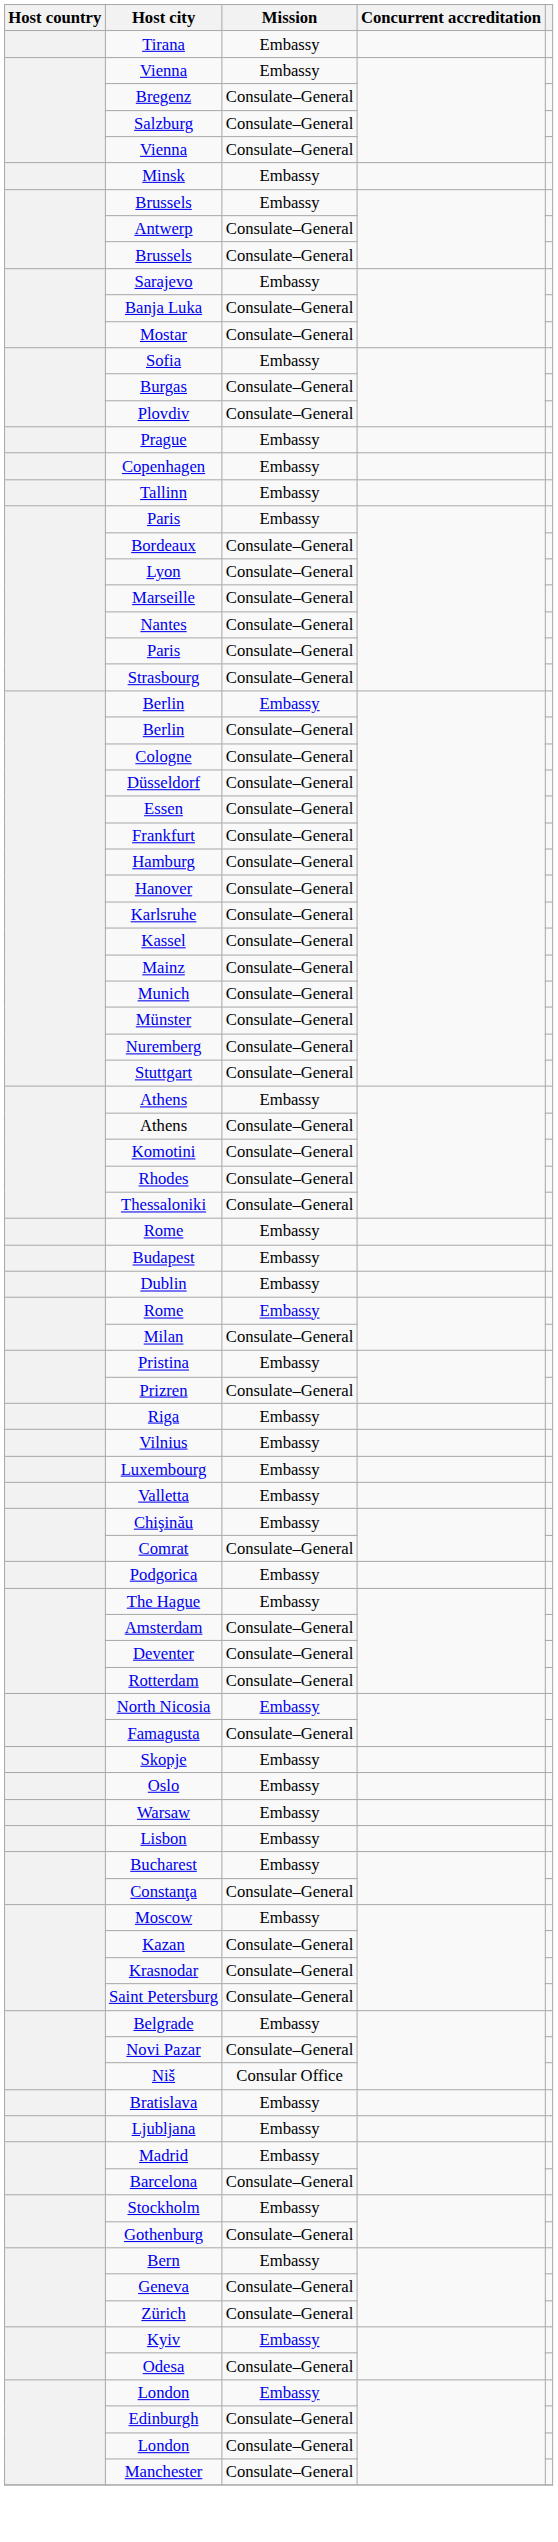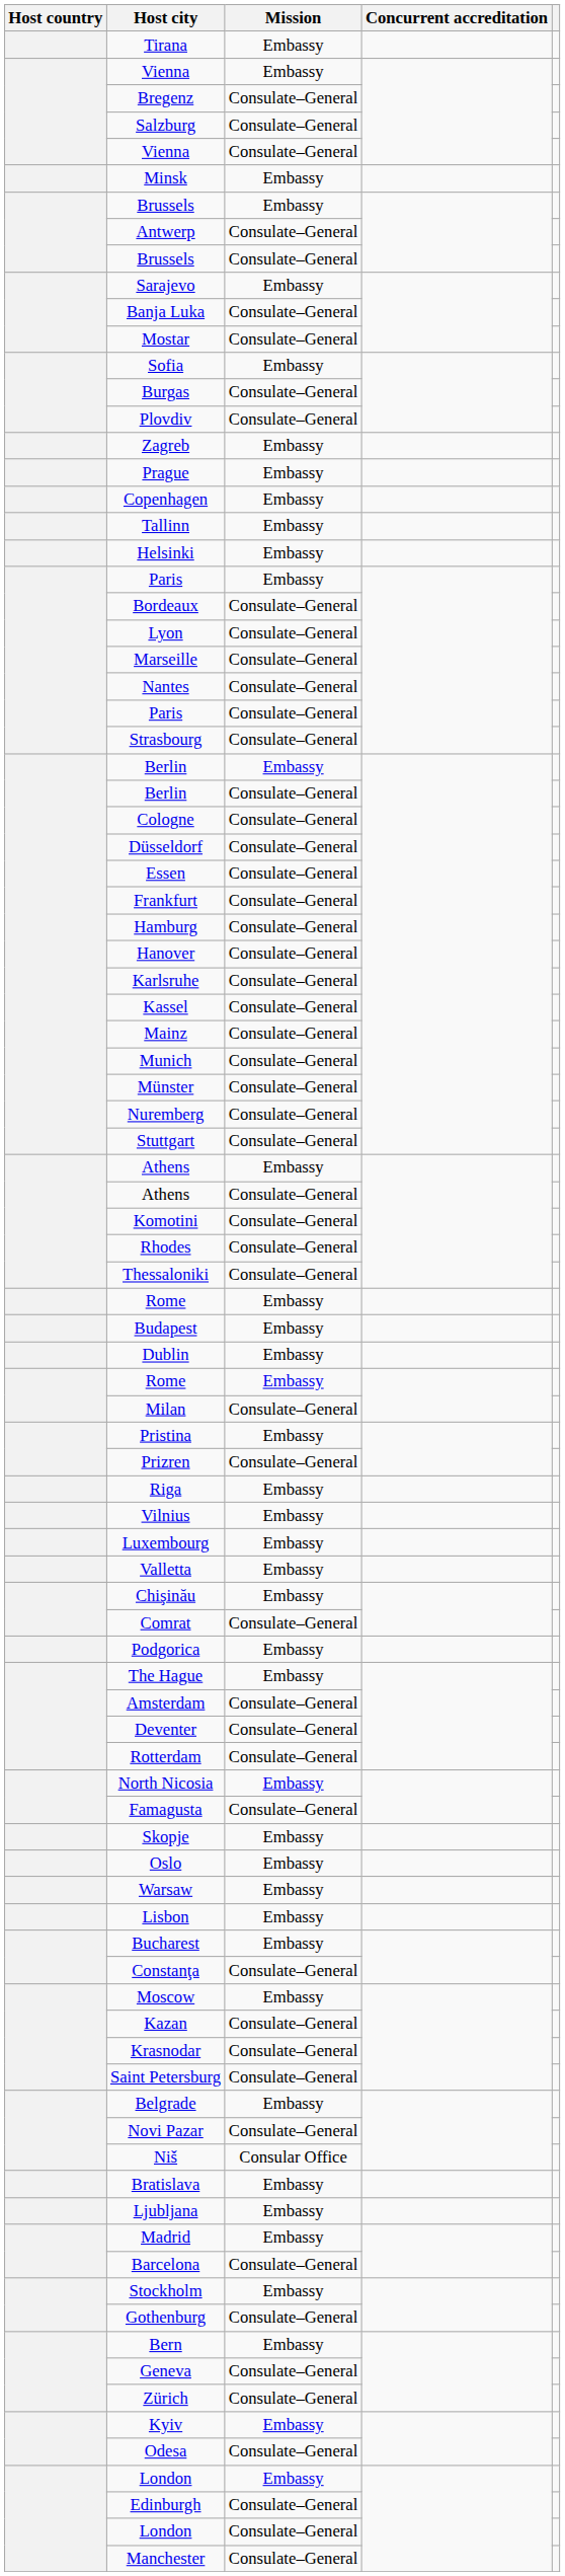 <table class="wikitable plainrowheaders" style="text-align:center;">
 <tr>
 <th scope="col">Host country</th>
 <th scope="col">Host city</th>
 <th scope="col">Mission</th>
 <th scope="col">Concurrent accreditation</th>
 <th scope="col"></th>
 </tr>
 <tr>
 <th scope="row"></th>
 <td><a href='#'>Tirana</a></td>
 <td>Embassy</td>
 <td></td>
 <td></td>
 </tr>
 <tr>
 <th rowspan="4" scope="row"></th>
 <td><a href='#'>Vienna</a></td>
 <td>Embassy</td>
 <td rowspan="4"></td>
 <td></td>
 </tr>
 <tr>
 <td><a href='#'>Bregenz</a></td>
 <td>Consulate–General</td>
 <td></td>
 </tr>
 <tr>
 <td><a href='#'>Salzburg</a></td>
 <td>Consulate–General</td>
 <td></td>
 </tr>
 <tr>
 <td><a href='#'>Vienna</a></td>
 <td>Consulate–General</td>
 <td></td>
 </tr>
 <tr>
 <th scope="row"></th>
 <td><a href='#'>Minsk</a></td>
 <td>Embassy</td>
 <td></td>
 <td></td>
 </tr>
 <tr>
 <th rowspan="3" scope="row"></th>
 <td><a href='#'>Brussels</a></td>
 <td>Embassy</td>
 <td rowspan="3"></td>
 <td></td>
 </tr>
 <tr>
 <td><a href='#'>Antwerp</a></td>
 <td>Consulate–General</td>
 <td></td>
 </tr>
 <tr>
 <td><a href='#'>Brussels</a></td>
 <td>Consulate–General</td>
 <td></td>
 </tr>
 <tr>
 <th rowspan="3" scope="row"></th>
 <td><a href='#'>Sarajevo</a></td>
 <td>Embassy</td>
 <td rowspan="3"></td>
 <td></td>
 </tr>
 <tr>
 <td><a href='#'>Banja Luka</a></td>
 <td>Consulate–General</td>
 <td></td>
 </tr>
 <tr>
 <td><a href='#'>Mostar</a></td>
 <td>Consulate–General</td>
 <td></td>
 </tr>
 <tr>
 <th rowspan="3" scope="row"></th>
 <td><a href='#'>Sofia</a></td>
 <td>Embassy</td>
 <td rowspan="3"></td>
 <td></td>
 </tr>
 <tr>
 <td><a href='#'>Burgas</a></td>
 <td>Consulate–General</td>
 <td></td>
 </tr>
 <tr>
 <td><a href='#'>Plovdiv</a></td>
 <td>Consulate–General</td>
 <td></td>
 </tr>
 <tr>
 <th scope="row"></th>
+<td><a href='#'>Zagreb</a></td>
+<td>Embassy</td>
+<td></td>
+<td></td>
+</tr>
+<tr>
+<th scope="row"></th>
 <td><a href='#'>Prague</a></td>
 <td>Embassy</td>
 <td></td>
 <td></td>
 </tr>
 <tr>
 <th scope="row"></th>
 <td><a href='#'>Copenhagen</a></td>
 <td>Embassy</td>
 <td></td>
 <td></td>
 </tr>
 <tr>
 <th scope="row"></th>
 <td><a href='#'>Tallinn</a></td>
+<td>Embassy</td>
+<td></td>
+<td></td>
+</tr>
+<tr>
+<th scope="row"></th>
+<td><a href='#'>Helsinki</a></td>
 <td>Embassy</td>
 <td></td>
 <td></td>
 </tr>
 <tr>
 <th rowspan="7" scope="row"></th>
 <td><a href='#'>Paris</a></td>
 <td>Embassy</td>
 <td rowspan="7"></td>
 <td></td>
 </tr>
 <tr>
 <td><a href='#'>Bordeaux</a></td>
 <td>Consulate–General</td>
 <td></td>
 </tr>
 <tr>
 <td><a href='#'>Lyon</a></td>
 <td>Consulate–General</td>
 <td></td>
 </tr>
 <tr>
 <td><a href='#'>Marseille</a></td>
 <td>Consulate–General</td>
 <td></td>
 </tr>
 <tr>
 <td><a href='#'>Nantes</a></td>
 <td>Consulate–General</td>
 <td></td>
 </tr>
 <tr>
 <td><a href='#'>Paris</a></td>
 <td>Consulate–General</td>
 <td></td>
 </tr>
 <tr>
 <td><a href='#'>Strasbourg</a></td>
 <td>Consulate–General</td>
 <td></td>
 </tr>
 <tr>
 <th rowspan="15" scope="row"></th>
 <td><a href='#'>Berlin</a></td>
 <td><a href='#'>Embassy</a></td>
 <td rowspan="15"></td>
 <td></td>
 </tr>
 <tr>
 <td><a href='#'>Berlin</a></td>
 <td>Consulate–General</td>
 <td></td>
 </tr>
 <tr>
 <td><a href='#'>Cologne</a></td>
 <td>Consulate–General</td>
 <td></td>
 </tr>
 <tr>
 <td><a href='#'>Düsseldorf</a></td>
 <td>Consulate–General</td>
 <td></td>
 </tr>
 <tr>
 <td><a href='#'>Essen</a></td>
 <td>Consulate–General</td>
 <td></td>
 </tr>
 <tr>
 <td><a href='#'>Frankfurt</a></td>
 <td>Consulate–General</td>
 <td></td>
 </tr>
 <tr>
 <td><a href='#'>Hamburg</a></td>
 <td>Consulate–General</td>
 <td></td>
 </tr>
 <tr>
 <td><a href='#'>Hanover</a></td>
 <td>Consulate–General</td>
 <td></td>
 </tr>
 <tr>
 <td><a href='#'>Karlsruhe</a></td>
 <td>Consulate–General</td>
 <td></td>
 </tr>
 <tr>
 <td><a href='#'>Kassel</a></td>
 <td>Consulate–General</td>
 <td></td>
 </tr>
 <tr>
 <td><a href='#'>Mainz</a></td>
 <td>Consulate–General</td>
 <td></td>
 </tr>
 <tr>
 <td><a href='#'>Munich</a></td>
 <td>Consulate–General</td>
 <td></td>
 </tr>
 <tr>
 <td><a href='#'>Münster</a></td>
 <td>Consulate–General</td>
 <td></td>
 </tr>
 <tr>
 <td><a href='#'>Nuremberg</a></td>
 <td>Consulate–General</td>
 <td></td>
 </tr>
 <tr>
 <td><a href='#'>Stuttgart</a></td>
 <td>Consulate–General</td>
 <td></td>
 </tr>
 <tr>
 <th rowspan="5" scope="row"></th>
 <td><a href='#'>Athens</a></td>
 <td>Embassy</td>
 <td rowspan="5"></td>
 <td></td>
 </tr>
 <tr>
 <td>Athens</td>
 <td>Consulate–General</td>
 <td></td>
 </tr>
 <tr>
 <td><a href='#'>Komotini</a></td>
 <td>Consulate–General</td>
 <td></td>
 </tr>
 <tr>
 <td><a href='#'>Rhodes</a></td>
 <td>Consulate–General</td>
 <td></td>
 </tr>
 <tr>
 <td><a href='#'>Thessaloniki</a></td>
 <td>Consulate–General</td>
 <td></td>
 </tr>
 <tr>
 <th scope="row"></th>
 <td><a href='#'>Rome</a></td>
 <td>Embassy</td>
 <td></td>
 <td></td>
 </tr>
 <tr>
 <th scope="row"></th>
 <td><a href='#'>Budapest</a></td>
 <td>Embassy</td>
 <td></td>
 <td></td>
 </tr>
 <tr>
 <th scope="row"></th>
 <td><a href='#'>Dublin</a></td>
 <td>Embassy</td>
 <td></td>
 <td></td>
 </tr>
 <tr>
 <th rowspan="2" scope="row"></th>
 <td><a href='#'>Rome</a></td>
 <td><a href='#'>Embassy</a></td>
 <td rowspan="2"></td>
 <td></td>
 </tr>
 <tr>
 <td><a href='#'>Milan</a></td>
 <td>Consulate–General</td>
 <td></td>
 </tr>
 <tr>
 <th rowspan="2" scope="row"></th>
 <td><a href='#'>Pristina</a></td>
 <td>Embassy</td>
 <td rowspan="2"></td>
 <td></td>
 </tr>
 <tr>
 <td><a href='#'>Prizren</a></td>
 <td>Consulate–General</td>
 <td></td>
 </tr>
 <tr>
 <th scope="row"></th>
 <td><a href='#'>Riga</a></td>
 <td>Embassy</td>
 <td></td>
 <td></td>
 </tr>
 <tr>
 <th scope="row"></th>
 <td><a href='#'>Vilnius</a></td>
 <td>Embassy</td>
 <td></td>
 <td></td>
 </tr>
 <tr>
 <th scope="row"></th>
 <td><a href='#'>Luxembourg</a></td>
 <td>Embassy</td>
 <td></td>
 <td></td>
 </tr>
 <tr>
 <th scope="row"></th>
 <td><a href='#'>Valletta</a></td>
 <td>Embassy</td>
 <td></td>
 <td></td>
 </tr>
 <tr>
 <th rowspan="2" scope="row"></th>
 <td><a href='#'>Chişinău</a></td>
 <td>Embassy</td>
 <td rowspan="2"></td>
 <td></td>
 </tr>
 <tr>
 <td><a href='#'>Comrat</a></td>
 <td>Consulate–General</td>
 <td></td>
 </tr>
 <tr>
 <th scope="row"></th>
 <td><a href='#'>Podgorica</a></td>
 <td>Embassy</td>
 <td></td>
 <td></td>
 </tr>
 <tr>
 <th rowspan="4" scope="row"></th>
 <td><a href='#'>The Hague</a></td>
 <td>Embassy</td>
 <td rowspan="4"></td>
 <td></td>
 </tr>
 <tr>
 <td><a href='#'>Amsterdam</a></td>
 <td>Consulate–General</td>
 <td></td>
 </tr>
 <tr>
 <td><a href='#'>Deventer</a></td>
 <td>Consulate–General</td>
 <td></td>
 </tr>
 <tr>
 <td><a href='#'>Rotterdam</a></td>
 <td>Consulate–General</td>
 <td></td>
 </tr>
 <tr>
 <th rowspan="2" scope="row"></th>
 <td><a href='#'>North Nicosia</a></td>
 <td><a href='#'>Embassy</a></td>
 <td rowspan="2"></td>
 <td></td>
 </tr>
 <tr>
 <td><a href='#'>Famagusta</a></td>
 <td>Consulate–General</td>
 <td></td>
 </tr>
 <tr>
 <th scope="row"></th>
 <td><a href='#'>Skopje</a></td>
 <td>Embassy</td>
 <td></td>
 <td></td>
 </tr>
 <tr>
 <th scope="row"></th>
 <td><a href='#'>Oslo</a></td>
 <td>Embassy</td>
 <td></td>
 <td></td>
 </tr>
 <tr>
 <th scope="row"></th>
 <td><a href='#'>Warsaw</a></td>
 <td>Embassy</td>
 <td></td>
 <td></td>
 </tr>
 <tr>
 <th scope="row"></th>
 <td><a href='#'>Lisbon</a></td>
 <td>Embassy</td>
 <td></td>
 <td></td>
 </tr>
 <tr>
 <th rowspan="2" scope="row"></th>
 <td><a href='#'>Bucharest</a></td>
 <td>Embassy</td>
 <td rowspan="2"></td>
 <td></td>
 </tr>
 <tr>
 <td><a href='#'>Constanţa</a></td>
 <td>Consulate–General</td>
 <td></td>
 </tr>
 <tr>
 <th rowspan="4" scope="row"></th>
 <td><a href='#'>Moscow</a></td>
 <td>Embassy</td>
 <td rowspan="4"></td>
 <td></td>
 </tr>
 <tr>
 <td><a href='#'>Kazan</a></td>
 <td>Consulate–General</td>
 <td></td>
 </tr>
 <tr>
 <td><a href='#'>Krasnodar</a></td>
 <td>Consulate–General</td>
 <td></td>
 </tr>
 <tr>
 <td><a href='#'>Saint Petersburg</a></td>
 <td>Consulate–General</td>
 <td></td>
 </tr>
 <tr>
 <th rowspan="3" scope="row"></th>
 <td><a href='#'>Belgrade</a></td>
 <td>Embassy</td>
 <td rowspan="3"></td>
 <td></td>
 </tr>
 <tr>
 <td><a href='#'>Novi Pazar</a></td>
 <td>Consulate–General</td>
 <td></td>
 </tr>
 <tr>
 <td><a href='#'>Niš</a></td>
 <td>Consular Office</td>
 <td></td>
 </tr>
 <tr>
 <th scope="row"></th>
 <td><a href='#'>Bratislava</a></td>
 <td>Embassy</td>
 <td></td>
 <td></td>
 </tr>
 <tr>
 <th scope="row"></th>
 <td><a href='#'>Ljubljana</a></td>
 <td>Embassy</td>
 <td></td>
 <td></td>
 </tr>
 <tr>
 <th rowspan="2" scope="row"></th>
 <td><a href='#'>Madrid</a></td>
 <td>Embassy</td>
 <td rowspan="2"></td>
 <td></td>
 </tr>
 <tr>
 <td><a href='#'>Barcelona</a></td>
 <td>Consulate–General</td>
 <td></td>
 </tr>
 <tr>
 <th rowspan="2" scope="row"></th>
 <td><a href='#'>Stockholm</a></td>
 <td>Embassy</td>
 <td rowspan="2"></td>
 <td></td>
 </tr>
 <tr>
 <td><a href='#'>Gothenburg</a></td>
 <td>Consulate–General</td>
 <td></td>
 </tr>
 <tr>
 <th rowspan="3" scope="row"></th>
 <td><a href='#'>Bern</a></td>
 <td>Embassy</td>
 <td rowspan="3"></td>
 <td></td>
 </tr>
 <tr>
 <td><a href='#'>Geneva</a></td>
 <td>Consulate–General</td>
 <td></td>
 </tr>
 <tr>
 <td><a href='#'>Zürich</a></td>
 <td>Consulate–General</td>
 <td></td>
 </tr>
 <tr>
 <th rowspan="2" scope="row"></th>
 <td><a href='#'>Kyiv</a></td>
 <td><a href='#'>Embassy</a></td>
 <td rowspan="2"></td>
 <td></td>
 </tr>
 <tr>
 <td><a href='#'>Odesa</a></td>
 <td>Consulate–General</td>
 <td></td>
 </tr>
 <tr>
 <th rowspan="4" scope="row"></th>
 <td><a href='#'>London</a></td>
 <td><a href='#'>Embassy</a></td>
 <td rowspan="4"></td>
 <td></td>
 </tr>
 <tr>
 <td><a href='#'>Edinburgh</a></td>
 <td>Consulate–General</td>
 <td></td>
 </tr>
 <tr>
 <td><a href='#'>London</a></td>
 <td>Consulate–General</td>
 <td></td>
 </tr>
 <tr>
 <td><a href='#'>Manchester</a></td>
 <td>Consulate–General</td>
 <td></td>
 </tr>
 <tr>
 </tr>
 </table>
